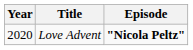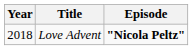 <table class="wikitable">
 <tr>
 <th>Year</th>
 <th>Title</th>
 <th>Episode</th>
 </tr>
 <tr>
-<td>2020</td>
+<td>2018</td>
 <td><em>Love Advent</em></td>
 <td><strong>"Nicola Peltz"</strong></td>
 </tr>
 </table>
